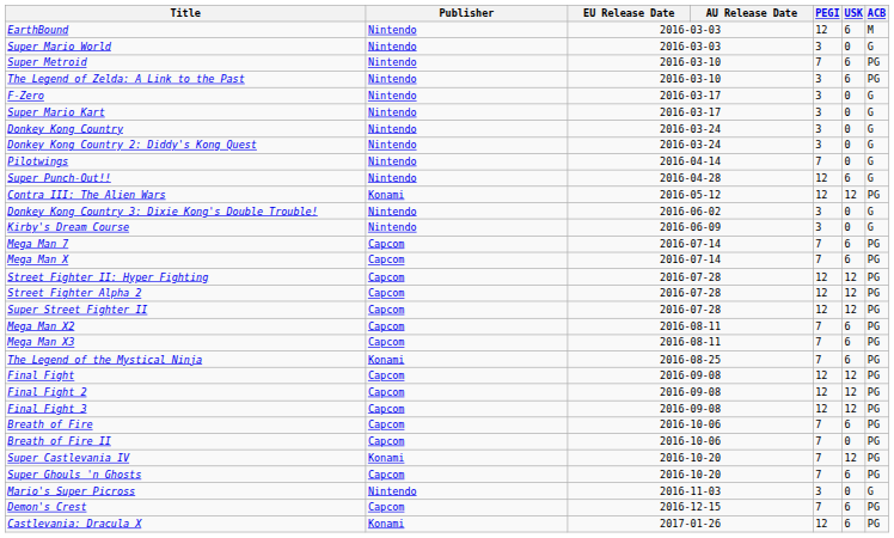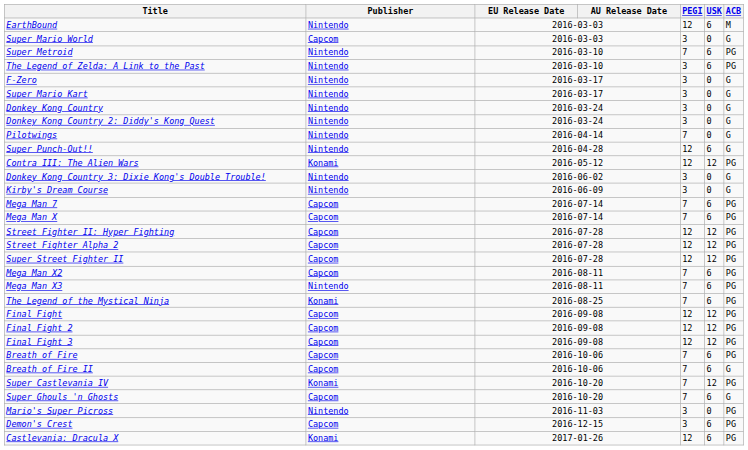 <table class="wikitable sortable" style="width:90%">
 <tr>
 <th width="45%">Title</th>
 <th width="25%">Publisher</th>
 <th width="15%">EU Release Date</th>
 <th width="15%">AU Release Date</th>
 <th width="5%"><a href='#'>PEGI</a></th>
 <th width="5%"><a href='#'>USK</a></th>
 <th width="5%"><a href='#'>ACB</a></th>
 </tr>
 <tr>
 <td><em><a href='#'>EarthBound</a></em></td>
 <td><a href='#'>Nintendo</a></td>
 <td colspan="2" style="text-align:center">2016-03-03</td>
 <td>12</td>
 <td>6</td>
 <td>M</td>
 </tr>
 <tr>
 <td><em><a href='#'>Super Mario World</a></em></td>
-<td><a href='#'>Nintendo</a></td>
+<td><a href='#'>Capcom</a></td>
 <td colspan="2" style="text-align:center">2016-03-03</td>
 <td>3</td>
 <td>0</td>
 <td>G</td>
 </tr>
 <tr>
 <td><em><a href='#'>Super Metroid</a></em></td>
 <td><a href='#'>Nintendo</a></td>
 <td colspan="2" style="text-align:center">2016-03-10</td>
 <td>7</td>
 <td>6</td>
 <td>PG</td>
 </tr>
 <tr>
 <td><em><a href='#'>The Legend of Zelda: A Link to the Past</a></em></td>
 <td><a href='#'>Nintendo</a></td>
 <td colspan="2" style="text-align:center">2016-03-10</td>
 <td>3</td>
 <td>6</td>
 <td>PG</td>
 </tr>
 <tr>
 <td><em><a href='#'>F-Zero</a></em></td>
 <td><a href='#'>Nintendo</a></td>
 <td colspan="2" style="text-align:center">2016-03-17</td>
 <td>3</td>
 <td>0</td>
 <td>G</td>
 </tr>
 <tr>
 <td><em><a href='#'>Super Mario Kart</a></em></td>
 <td><a href='#'>Nintendo</a></td>
 <td colspan="2" style="text-align:center">2016-03-17</td>
 <td>3</td>
 <td>0</td>
 <td>G</td>
 </tr>
 <tr>
 <td><em><a href='#'>Donkey Kong Country</a></em></td>
 <td><a href='#'>Nintendo</a></td>
 <td colspan="2" style="text-align:center">2016-03-24</td>
 <td>3</td>
 <td>0</td>
 <td>G</td>
 </tr>
 <tr>
 <td><em><a href='#'>Donkey Kong Country 2: Diddy's Kong Quest</a></em></td>
 <td><a href='#'>Nintendo</a></td>
 <td colspan="2" style="text-align:center">2016-03-24</td>
 <td>3</td>
 <td>0</td>
 <td>G</td>
 </tr>
 <tr>
 <td><em><a href='#'>Pilotwings</a></em></td>
 <td><a href='#'>Nintendo</a></td>
 <td colspan="2" style="text-align:center">2016-04-14</td>
 <td>7</td>
 <td>0</td>
 <td>G</td>
 </tr>
 <tr>
 <td><em><a href='#'>Super Punch-Out!!</a></em></td>
 <td><a href='#'>Nintendo</a></td>
 <td colspan="2" style="text-align:center">2016-04-28</td>
 <td>12</td>
 <td>6</td>
 <td>G</td>
 </tr>
 <tr>
 <td><em><a href='#'>Contra III: The Alien Wars</a></em></td>
 <td><a href='#'>Konami</a></td>
 <td colspan="2" style="text-align:center">2016-05-12</td>
 <td>12</td>
 <td>12</td>
 <td>PG</td>
 </tr>
 <tr>
 <td><em><a href='#'>Donkey Kong Country 3: Dixie Kong's Double Trouble!</a></em></td>
 <td><a href='#'>Nintendo</a></td>
 <td colspan="2" style="text-align:center">2016-06-02</td>
 <td>3</td>
 <td>0</td>
 <td>G</td>
 </tr>
 <tr>
 <td><em><a href='#'>Kirby's Dream Course</a></em></td>
 <td><a href='#'>Nintendo</a></td>
 <td colspan="2" style="text-align:center">2016-06-09</td>
 <td>3</td>
 <td>0</td>
 <td>G</td>
 </tr>
 <tr>
 <td><em><a href='#'>Mega Man 7</a></em></td>
 <td><a href='#'>Capcom</a></td>
 <td colspan="2" style="text-align:center">2016-07-14</td>
 <td>7</td>
 <td>6</td>
 <td>PG</td>
 </tr>
 <tr>
 <td><em><a href='#'>Mega Man X</a></em></td>
 <td><a href='#'>Capcom</a></td>
 <td colspan="2" style="text-align:center">2016-07-14</td>
 <td>7</td>
 <td>6</td>
 <td>PG</td>
 </tr>
 <tr>
 <td><em><a href='#'>Street Fighter II: Hyper Fighting</a></em></td>
 <td><a href='#'>Capcom</a></td>
 <td colspan="2" style="text-align:center">2016-07-28</td>
 <td>12</td>
 <td>12</td>
 <td>PG</td>
 </tr>
 <tr>
 <td><em><a href='#'>Street Fighter Alpha 2</a></em></td>
 <td><a href='#'>Capcom</a></td>
 <td colspan="2" style="text-align:center">2016-07-28</td>
 <td>12</td>
 <td>12</td>
 <td>PG</td>
 </tr>
 <tr>
 <td><em><a href='#'>Super Street Fighter II</a></em></td>
 <td><a href='#'>Capcom</a></td>
 <td colspan="2" style="text-align:center">2016-07-28</td>
 <td>12</td>
 <td>12</td>
 <td>PG</td>
 </tr>
 <tr>
 <td><em><a href='#'>Mega Man X2</a></em></td>
 <td><a href='#'>Capcom</a></td>
 <td colspan="2" style="text-align:center">2016-08-11</td>
 <td>7</td>
 <td>6</td>
 <td>PG</td>
 </tr>
 <tr>
 <td><em><a href='#'>Mega Man X3</a></em></td>
-<td><a href='#'>Capcom</a></td>
+<td><a href='#'>Nintendo</a></td>
 <td colspan="2" style="text-align:center">2016-08-11</td>
 <td>7</td>
 <td>6</td>
 <td>PG</td>
 </tr>
 <tr>
 <td><em><a href='#'>The Legend of the Mystical Ninja</a></em></td>
 <td><a href='#'>Konami</a></td>
 <td colspan="2" style="text-align:center">2016-08-25</td>
 <td>7</td>
 <td>6</td>
 <td>PG</td>
 </tr>
 <tr>
 <td><em><a href='#'>Final Fight</a></em></td>
 <td><a href='#'>Capcom</a></td>
 <td colspan="2" style="text-align:center">2016-09-08</td>
 <td>12</td>
 <td>12</td>
 <td>PG</td>
 </tr>
 <tr>
 <td><em><a href='#'>Final Fight 2</a></em></td>
 <td><a href='#'>Capcom</a></td>
 <td colspan="2" style="text-align:center">2016-09-08</td>
 <td>12</td>
 <td>12</td>
 <td>PG</td>
 </tr>
 <tr>
 <td><em><a href='#'>Final Fight 3</a></em></td>
 <td><a href='#'>Capcom</a></td>
 <td colspan="2" style="text-align:center">2016-09-08</td>
 <td>12</td>
 <td>12</td>
 <td>PG</td>
 </tr>
 <tr>
 <td><em><a href='#'>Breath of Fire</a></em></td>
 <td><a href='#'>Capcom</a></td>
 <td colspan="2" style="text-align:center">2016-10-06</td>
 <td>7</td>
 <td>6</td>
 <td>PG</td>
 </tr>
 <tr>
 <td><em><a href='#'>Breath of Fire II</a></em></td>
 <td><a href='#'>Capcom</a></td>
 <td colspan="2" style="text-align:center">2016-10-06</td>
 <td>7</td>
-<td>0</td>
-<td>PG</td>
+<td>6</td>
+<td>G</td>
 </tr>
 <tr>
 <td><em><a href='#'>Super Castlevania IV</a></em></td>
 <td><a href='#'>Konami</a></td>
 <td colspan="2" style="text-align:center">2016-10-20</td>
 <td>7</td>
 <td>12</td>
 <td>PG</td>
 </tr>
 <tr>
 <td><em><a href='#'>Super Ghouls 'n Ghosts</a></em></td>
 <td><a href='#'>Capcom</a></td>
 <td colspan="2" style="text-align:center">2016-10-20</td>
 <td>7</td>
 <td>6</td>
-<td>PG</td>
+<td>G</td>
 </tr>
 <tr>
 <td><em><a href='#'>Mario's Super Picross</a></em></td>
 <td><a href='#'>Nintendo</a></td>
 <td colspan="2" style="text-align:center">2016-11-03</td>
 <td>3</td>
 <td>0</td>
-<td>G</td>
+<td>PG</td>
 </tr>
 <tr>
 <td><em><a href='#'>Demon's Crest</a></em></td>
 <td><a href='#'>Capcom</a></td>
 <td colspan="2" style="text-align:center">2016-12-15</td>
-<td>7</td>
+<td>3</td>
 <td>6</td>
 <td>PG</td>
 </tr>
 <tr>
 <td><em><a href='#'>Castlevania: Dracula X</a></em></td>
 <td><a href='#'>Konami</a></td>
 <td colspan="2" style="text-align:center">2017-01-26</td>
 <td>12</td>
 <td>6</td>
 <td>PG</td>
 </tr>
 </table>
